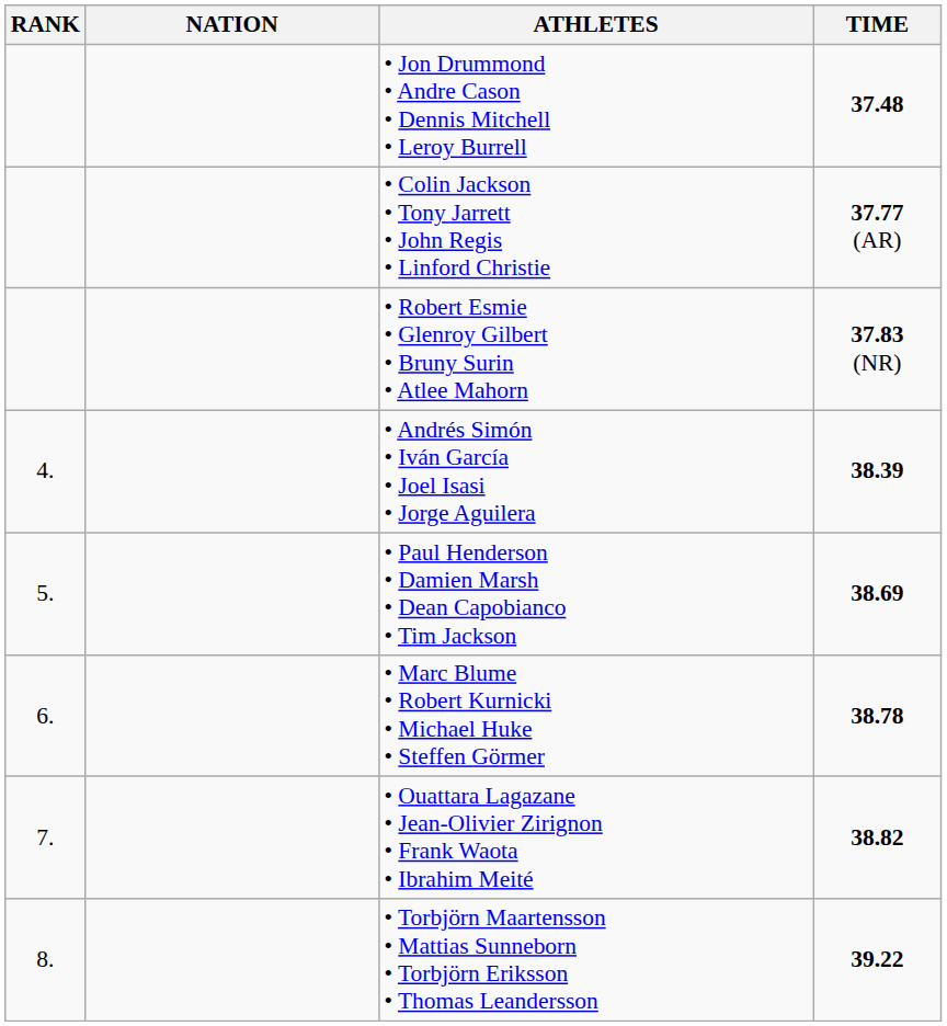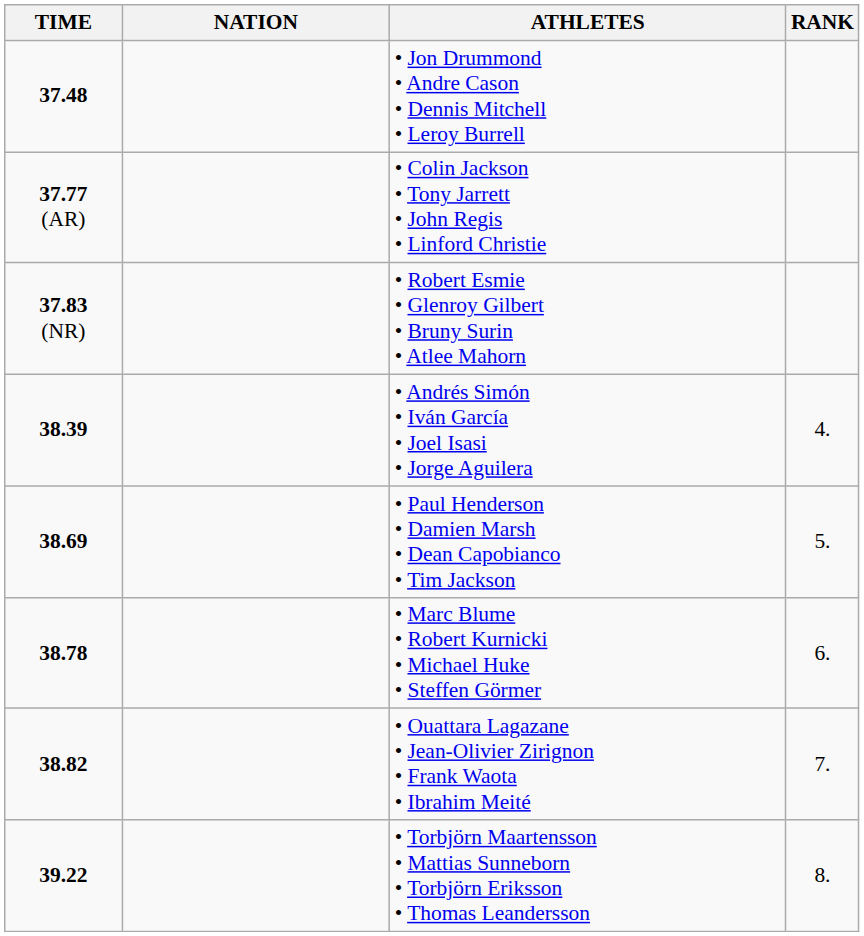 <table class="wikitable" style="border-collapse: collapse; font-size: 90%;">
 <tr>
-<th>RANK</th>
+<th style="width: 5em">TIME</th>
 <th style="width: 12em">NATION</th>
 <th style="width: 18em">ATHLETES</th>
-<th style="width: 5em">TIME</th>
+<th>RANK</th>
 </tr>
 <tr>
-<td align="center"></td>
+<td align="center"><strong>37.48</strong></td>
 <td align="center"></td>
 <td>• <a href='#'>Jon Drummond</a><br>• <a href='#'>Andre Cason</a><br>• <a href='#'>Dennis Mitchell</a><br>• <a href='#'>Leroy Burrell</a></td>
-<td align="center"><strong>37.48</strong></td>
+<td align="center"></td>
 </tr>
 <tr>
-<td align="center"></td>
+<td align="center"><strong>37.77</strong><br>(AR)</td>
 <td align="center"></td>
 <td>• <a href='#'>Colin Jackson</a><br>• <a href='#'>Tony Jarrett</a><br>• <a href='#'>John Regis</a><br>• <a href='#'>Linford Christie</a></td>
-<td align="center"><strong>37.77</strong><br>(AR)</td>
+<td align="center"></td>
 </tr>
 <tr>
-<td align="center"></td>
+<td align="center"><strong>37.83</strong><br>(NR)</td>
 <td align="center"></td>
 <td>• <a href='#'>Robert Esmie</a><br>• <a href='#'>Glenroy Gilbert</a><br>• <a href='#'>Bruny Surin</a><br>• <a href='#'>Atlee Mahorn</a></td>
-<td align="center"><strong>37.83</strong><br>(NR)</td>
+<td align="center"></td>
 </tr>
 <tr>
-<td align="center">4.</td>
+<td align="center"><strong>38.39</strong></td>
 <td align="center"></td>
 <td>• <a href='#'>Andrés Simón</a><br>• <a href='#'>Iván García</a><br>• <a href='#'>Joel Isasi</a><br>• <a href='#'>Jorge Aguilera</a></td>
-<td align="center"><strong>38.39</strong></td>
+<td align="center">4.</td>
 </tr>
 <tr>
-<td align="center">5.</td>
+<td align="center"><strong>38.69</strong></td>
 <td align="center"></td>
 <td>• <a href='#'>Paul Henderson</a><br>• <a href='#'>Damien Marsh</a><br>• <a href='#'>Dean Capobianco</a><br>• <a href='#'>Tim Jackson</a></td>
-<td align="center"><strong>38.69</strong></td>
+<td align="center">5.</td>
 </tr>
 <tr>
-<td align="center">6.</td>
+<td align="center"><strong>38.78</strong></td>
 <td align="center"></td>
 <td>• <a href='#'>Marc Blume</a><br>• <a href='#'>Robert Kurnicki</a><br>• <a href='#'>Michael Huke</a><br>• <a href='#'>Steffen Görmer</a></td>
-<td align="center"><strong>38.78</strong></td>
+<td align="center">6.</td>
 </tr>
 <tr>
-<td align="center">7.</td>
+<td align="center"><strong>38.82</strong></td>
 <td align="center"></td>
 <td>• <a href='#'>Ouattara Lagazane</a><br>• <a href='#'>Jean-Olivier Zirignon</a><br>• <a href='#'>Frank Waota</a><br>• <a href='#'>Ibrahim Meité</a></td>
-<td align="center"><strong>38.82</strong></td>
+<td align="center">7.</td>
 </tr>
 <tr>
-<td align="center">8.</td>
+<td align="center"><strong>39.22</strong></td>
 <td align="center"></td>
 <td>• <a href='#'>Torbjörn Maartensson</a><br>• <a href='#'>Mattias Sunneborn</a><br>• <a href='#'>Torbjörn Eriksson</a><br>• <a href='#'>Thomas Leandersson</a></td>
-<td align="center"><strong>39.22</strong></td>
+<td align="center">8.</td>
 </tr>
 </table>
